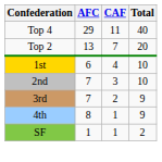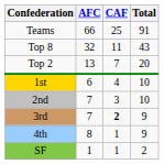 <table class="wikitable" style="text-align:center">
 <tr>
 <th scope="row">Confederation</th>
 <th scope="col"><a href='#'>AFC</a></th>
 <th scope="col"><a href='#'>CAF</a></th>
 <th scope="col">Total</th>
 </tr>
 <tr>
-<td>Top 4</td>
-<td>29</td>
+<td>Teams</td>
+<td>66</td>
+<td>25</td>
+<td>91</td>
+</tr>
+<tr>
+<td>Top 8</td>
+<td>32</td>
 <td>11</td>
-<td>40</td>
+<td>43</td>
 </tr>
 <tr>
 <td>Top 2</td>
 <td>13</td>
 <td>7</td>
 <td>20</td>
 </tr>
 <tr style="border-top:3px solid green">
 <td style="background: gold">1st</td>
 <td>6</td>
 <td>4</td>
 <td>10</td>
 </tr>
 <tr>
 <td style="background: silver">2nd</td>
 <td>7</td>
 <td>3</td>
 <td>10</td>
 </tr>
 <tr>
 <td style="background: #cc9966">3rd</td>
 <td>7</td>
-<td>2</td>
+<td><strong>2</strong></td>
 <td>9</td>
 </tr>
 <tr>
 <td style="background: #9acdff">4th</td>
 <td>8</td>
 <td>1</td>
 <td>9</td>
 </tr>
 <tr>
 <td style="background: #81c846">SF</td>
 <td>1</td>
 <td>1</td>
 <td>2</td>
 </tr>
 </table>
